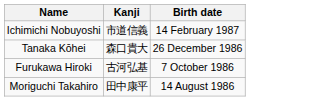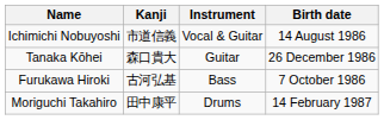 <table class="wikitable" style="text-align: center">
 <tr>
 <th>Name</th>
 <th>Kanji</th>
+<th>Instrument</th>
 <th>Birth date</th>
 </tr>
 <tr>
 <td>Ichimichi Nobuyoshi</td>
 <td>市道信義</td>
-<td>14 February 1987</td>
+<td>Vocal & Guitar</td>
+<td>14 August 1986</td>
 </tr>
 <tr>
 <td>Tanaka Kōhei</td>
 <td>森口貴大</td>
+<td>Guitar</td>
 <td>26 December 1986</td>
 </tr>
 <tr>
 <td>Furukawa Hiroki</td>
 <td>古河弘基</td>
+<td>Bass</td>
 <td>7 October 1986</td>
 </tr>
 <tr>
 <td>Moriguchi Takahiro</td>
 <td>田中康平</td>
-<td>14 August 1986</td>
+<td>Drums</td>
+<td>14 February 1987</td>
 </tr>
 </table>
